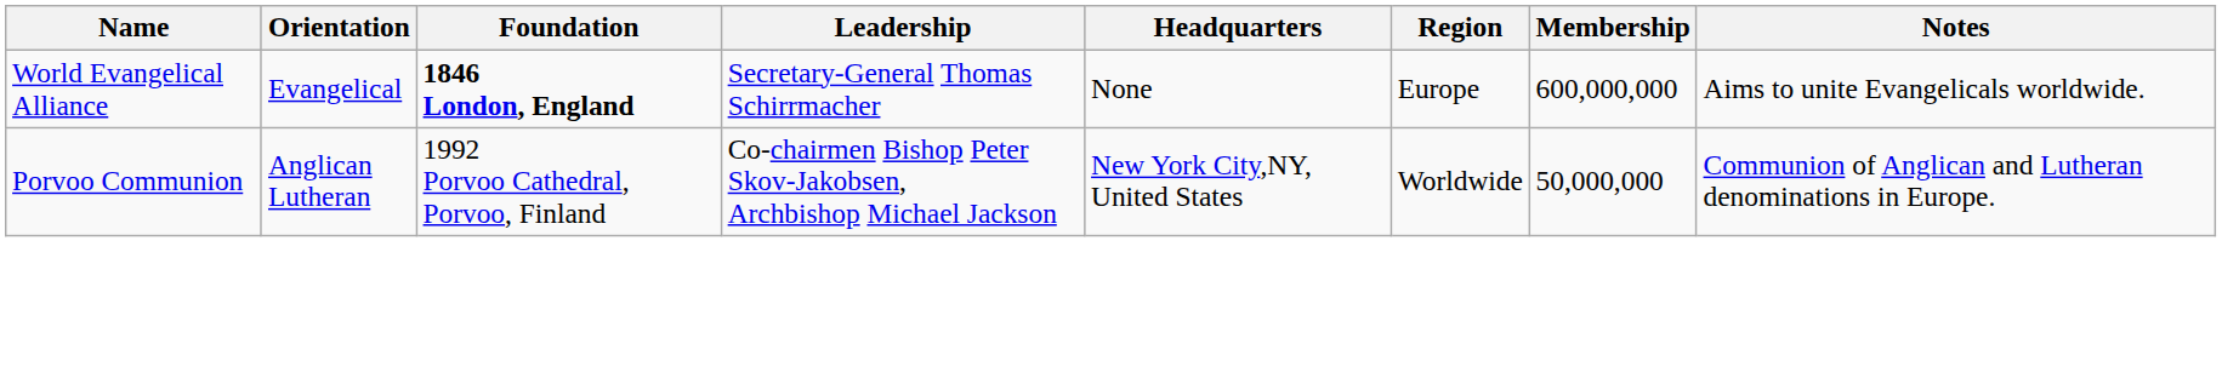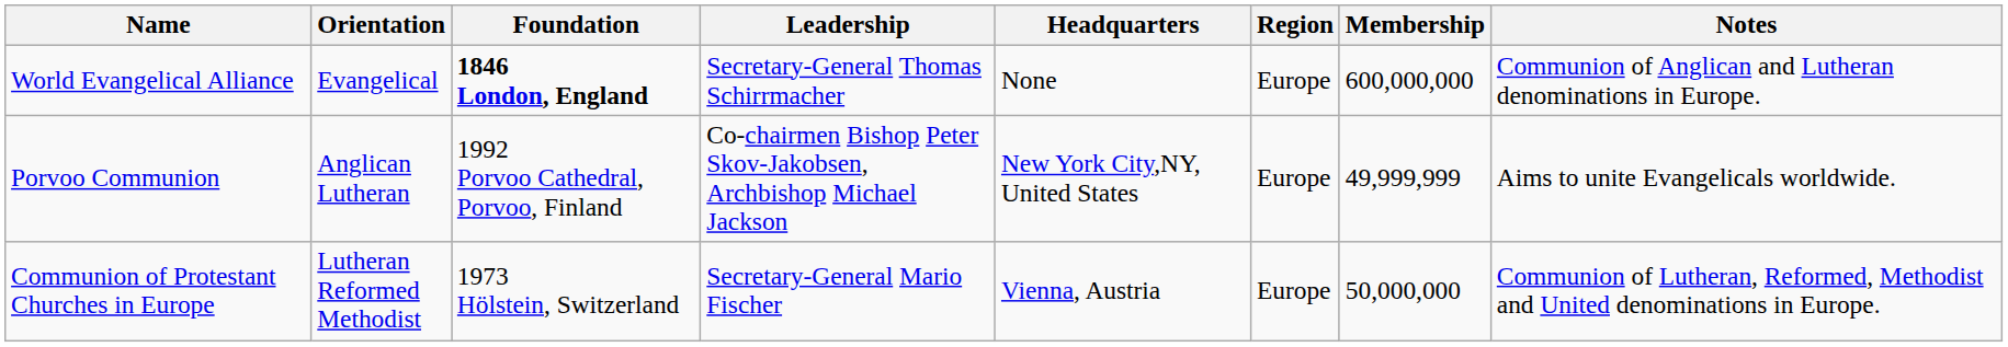 <table class="wikitable sortable">
 <tr>
 <th>Name</th>
 <th>Orientation</th>
 <th>Foundation</th>
 <th>Leadership</th>
 <th>Headquarters</th>
 <th>Region</th>
 <th>Membership</th>
 <th>Notes</th>
 </tr>
 <tr>
 <td><a href='#'>World Evangelical Alliance</a></td>
 <td><a href='#'>Evangelical</a></td>
 <td><strong>1846<br> <a href='#'>London</a>, England</strong></td>
 <td><a href='#'>Secretary-General</a> <a href='#'>Thomas Schirrmacher</a></td>
 <td>None</td>
 <td>Europe</td>
 <td>600,000,000</td>
-<td>Aims to unite Evangelicals worldwide.</td>
+<td><a href='#'>Communion</a> of <a href='#'>Anglican</a> and <a href='#'>Lutheran</a> denominations in Europe.</td>
 </tr>
 <tr>
 <td><a href='#'>Porvoo Communion</a></td>
 <td><a href='#'>Anglican</a><br><a href='#'>Lutheran</a></td>
 <td>1992<br> <a href='#'>Porvoo Cathedral</a>, <a href='#'>Porvoo</a>, Finland</td>
 <td>Co-<a href='#'>chairmen</a> <a href='#'>Bishop</a> <a href='#'>Peter Skov-Jakobsen</a>,<br><a href='#'>Archbishop</a> <a href='#'>Michael Jackson</a></td>
 <td><a href='#'>New York City</a>,NY, United States</td>
-<td>Worldwide</td>
+<td>Europe</td>
+<td>49,999,999</td>
+<td>Aims to unite Evangelicals worldwide.</td>
+</tr>
+<tr>
+<td><a href='#'>Communion of Protestant Churches in Europe</a></td>
+<td><a href='#'>Lutheran</a><br><a href='#'>Reformed</a><br><a href='#'>Methodist</a></td>
+<td>1973<br><a href='#'>Hölstein</a>, Switzerland</td>
+<td><a href='#'>Secretary-General</a> <a href='#'>Mario Fischer</a></td>
+<td><a href='#'>Vienna</a>, Austria</td>
+<td>Europe</td>
 <td>50,000,000</td>
-<td><a href='#'>Communion</a> of <a href='#'>Anglican</a> and <a href='#'>Lutheran</a> denominations in Europe.</td>
+<td><a href='#'>Communion</a> of <a href='#'>Lutheran</a>, <a href='#'>Reformed</a>, <a href='#'>Methodist</a> and <a href='#'>United</a> denominations in Europe.</td>
 </tr>
 </table>
